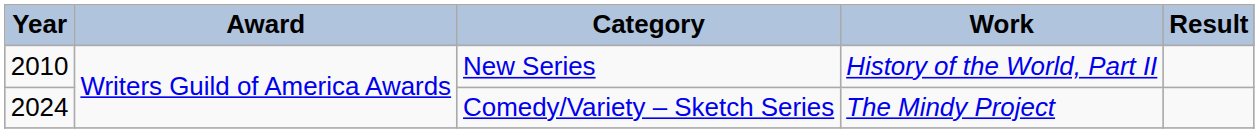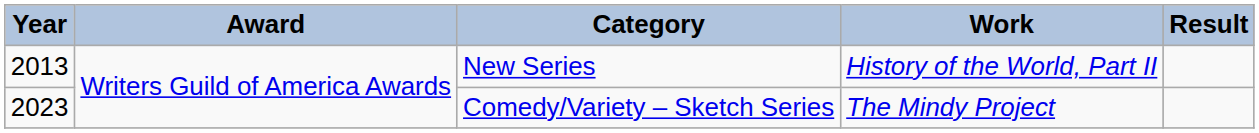 <table class="wikitable">
 <tr style="text-align:center;">
 <th style="background:#B0C4DE">Year</th>
 <th style="background:#B0C4DE">Award</th>
 <th style="background:#B0C4DE">Category</th>
 <th style="background:#B0C4DE">Work</th>
 <th style="background:#B0C4DE">Result</th>
 </tr>
 <tr>
-<td>2010</td>
+<td>2013</td>
 <td rowspan="2"><a href='#'>Writers Guild of America Awards</a></td>
 <td><a href='#'>New Series</a></td>
 <td><em><a href='#'>History of the World, Part II</a></em></td>
 <td></td>
 </tr>
 <tr>
-<td>2024</td>
+<td>2023</td>
 <td><a href='#'>Comedy/Variety – Sketch Series</a></td>
 <td><em><a href='#'>The Mindy Project</a></em></td>
 <td></td>
 </tr>
 </table>
